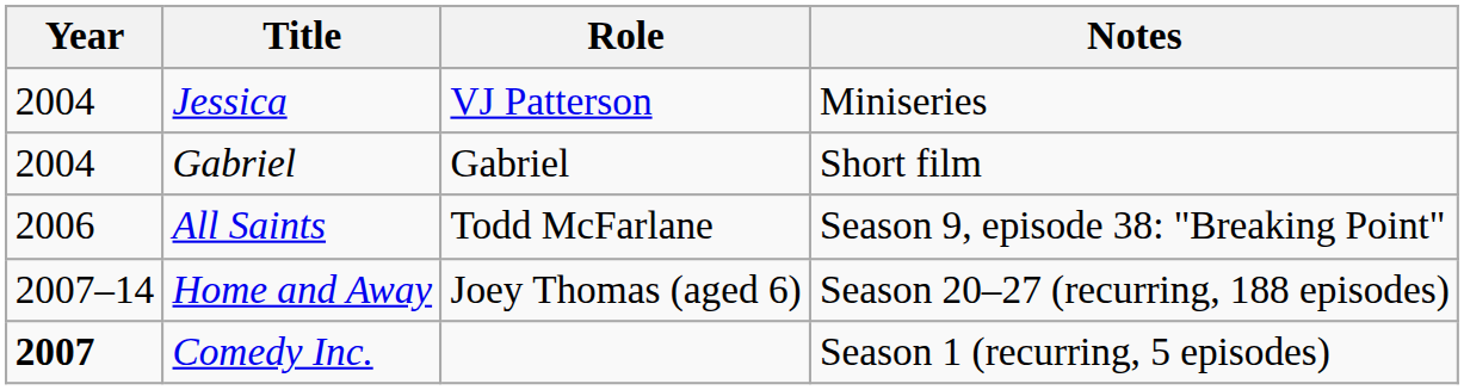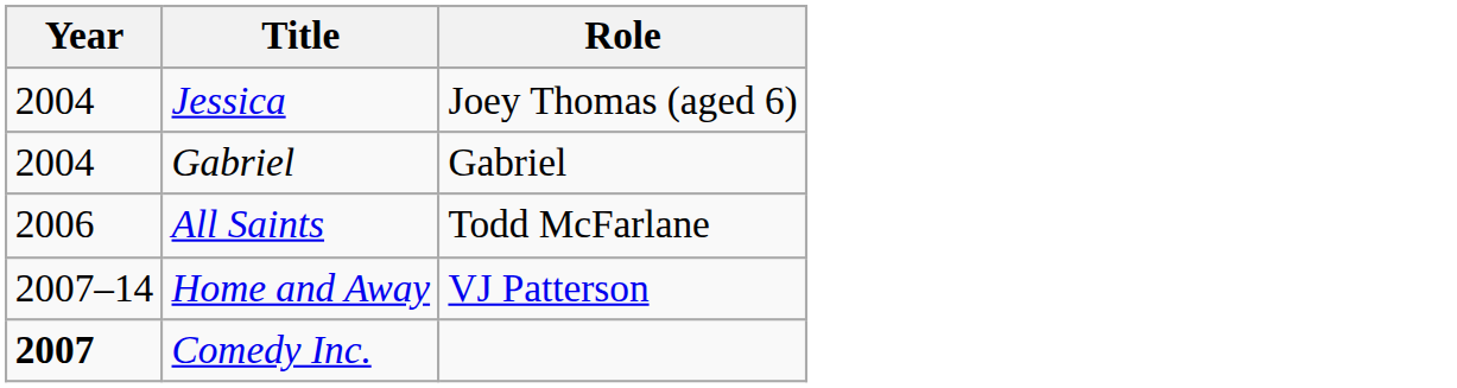 <table class="wikitable">
 <tr>
 <th>Year</th>
 <th>Title</th>
 <th>Role</th>
-<th>Notes</th>
 </tr>
 <tr>
 <td>2004</td>
 <td><em><a href='#'>Jessica</a></em></td>
-<td><a href='#'>VJ Patterson</a></td>
-<td>Miniseries</td>
+<td>Joey Thomas (aged 6)</td>
 </tr>
 <tr>
 <td>2004</td>
 <td><em>Gabriel</em></td>
 <td>Gabriel</td>
-<td>Short film</td>
 </tr>
 <tr>
 <td>2006</td>
 <td><em><a href='#'>All Saints</a></em></td>
 <td>Todd McFarlane</td>
-<td>Season 9, episode 38: "Breaking Point"</td>
 </tr>
 <tr>
 <td>2007–14</td>
 <td><em><a href='#'>Home and Away</a></em></td>
-<td>Joey Thomas (aged 6)</td>
-<td>Season 20–27 (recurring, 188 episodes)</td>
+<td><a href='#'>VJ Patterson</a></td>
 </tr>
 <tr>
 <td><strong>2007</strong></td>
 <td><em><a href='#'>Comedy Inc.</a></em></td>
 <td></td>
-<td>Season 1 (recurring, 5 episodes)</td>
 </tr>
 </table>
